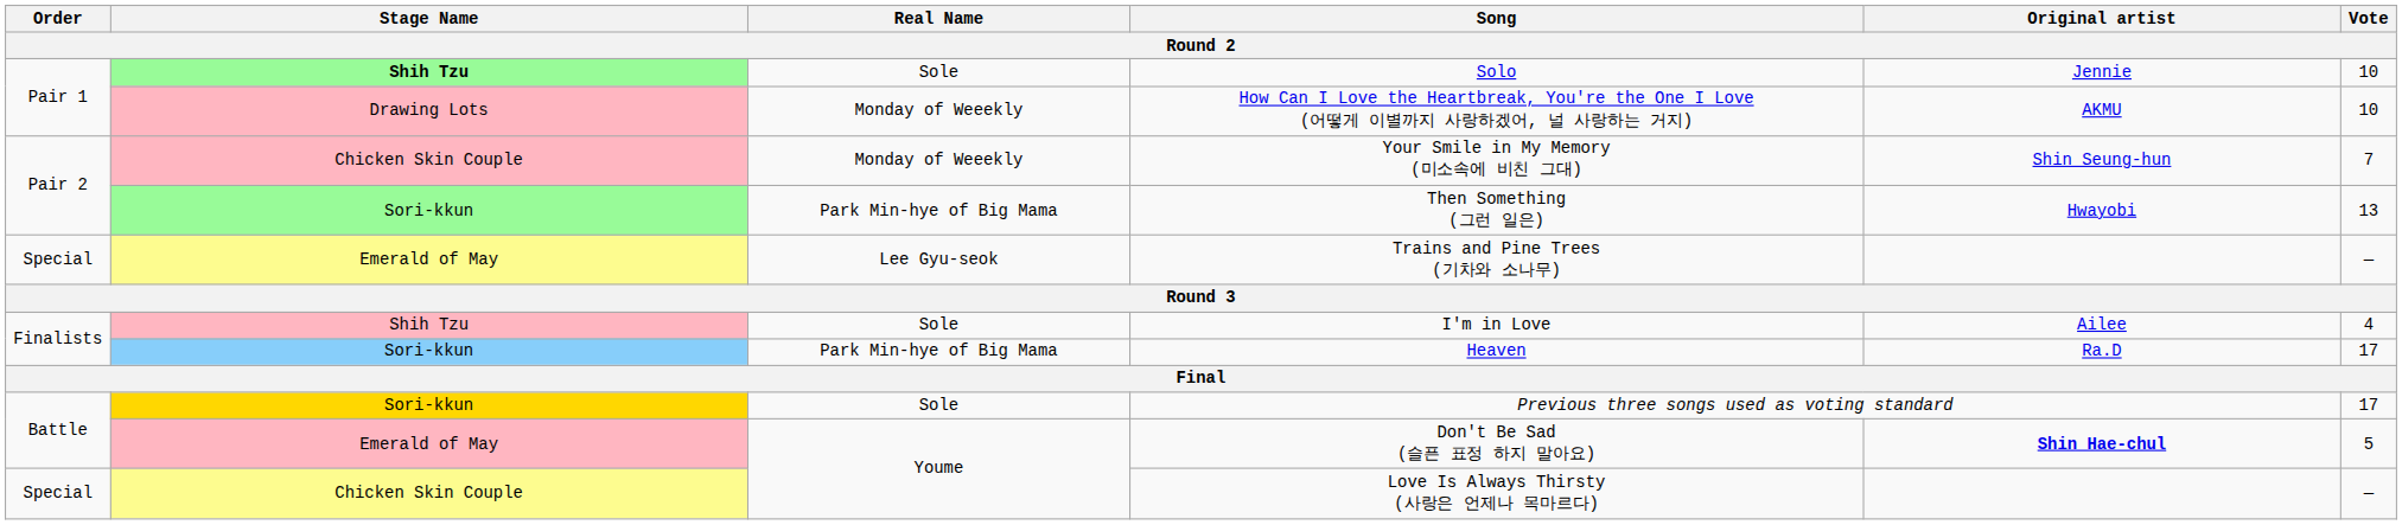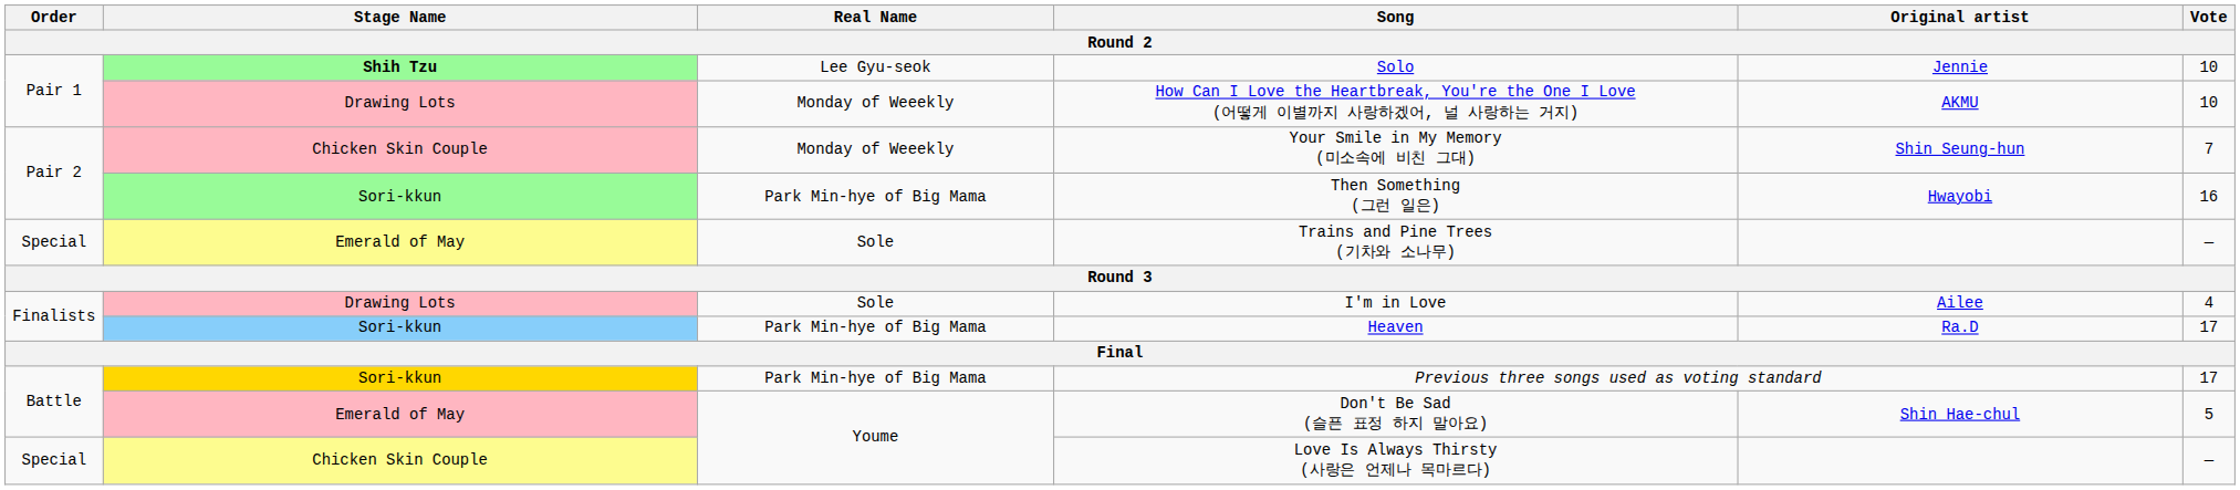 <table class="wikitable" style="text-align:center; width:95%;">
 <tr>
 <th style="width:1%;">Order</th>
 <th style="width:20%;">Stage Name</th>
 <th style="width:12%;">Real Name</th>
 <th style="width:23%;">Song</th>
 <th style="width:15%;">Original artist</th>
 <th style="width:1%;">Vote</th>
 </tr>
 <tr>
 <th colspan=6>Round 2</th>
 </tr>
 <tr>
 <td rowspan=2>Pair 1</td>
 <td bgcolor="palegreen"><strong>Shih Tzu</strong></td>
-<td>Sole</td>
+<td>Lee Gyu-seok</td>
 <td><a href='#'>Solo</a></td>
 <td><a href='#'>Jennie</a></td>
 <td>10</td>
 </tr>
 <tr>
 <td bgcolor="lightpink">Drawing Lots</td>
 <td>Monday of Weeekly</td>
 <td><a href='#'>How Can I Love the Heartbreak, You're the One I Love</a><br>(어떻게 이별까지 사랑하겠어, 널 사랑하는 거지)</td>
 <td><a href='#'>AKMU</a></td>
 <td>10</td>
 </tr>
 <tr>
 <td rowspan=2>Pair 2</td>
 <td bgcolor="lightpink">Chicken Skin Couple</td>
 <td>Monday of Weeekly</td>
 <td>Your Smile in My Memory<br>(미소속에 비친 그대)</td>
 <td><a href='#'>Shin Seung-hun</a></td>
 <td>7</td>
 </tr>
 <tr>
 <td bgcolor="palegreen">Sori-kkun</td>
 <td>Park Min-hye of Big Mama</td>
 <td>Then Something<br>(그런 일은)</td>
 <td><a href='#'>Hwayobi</a></td>
-<td>13</td>
+<td>16</td>
 </tr>
 <tr>
 <td>Special</td>
 <td bgcolor="#FDFC8F">Emerald of May</td>
-<td>Lee Gyu-seok</td>
+<td>Sole</td>
 <td>Trains and Pine Trees<br>(기차와 소나무)</td>
 <td></td>
 <td>—</td>
 </tr>
 <tr>
 <th colspan=6>Round 3</th>
 </tr>
 <tr>
 <td rowspan=2>Finalists</td>
-<td bgcolor="lightpink">Shih Tzu</td>
+<td bgcolor="lightpink">Drawing Lots</td>
 <td>Sole</td>
 <td>I'm in Love</td>
 <td><a href='#'>Ailee</a></td>
 <td>4</td>
 </tr>
 <tr>
 <td bgcolor="lightskyblue">Sori-kkun</td>
 <td>Park Min-hye of Big Mama</td>
 <td><a href='#'>Heaven</a></td>
 <td><a href='#'>Ra.D</a></td>
 <td>17</td>
 </tr>
 <tr>
 <th colspan=6>Final</th>
 </tr>
 <tr>
 <td rowspan=2>Battle</td>
 <td bgcolor="gold">Sori-kkun</td>
-<td>Sole</td>
+<td>Park Min-hye of Big Mama</td>
 <td colspan=2><em>Previous three songs used as voting standard</em></td>
 <td>17</td>
 </tr>
 <tr>
 <td bgcolor="lightpink">Emerald of May</td>
 <td rowspan=2>Youme</td>
 <td>Don't Be Sad<br>(슬픈 표정 하지 말아요)</td>
-<td><strong><a href='#'>Shin Hae-chul</a></strong></td>
+<td><a href='#'>Shin Hae-chul</a></td>
 <td>5</td>
 </tr>
 <tr>
 <td>Special</td>
 <td bgcolor="#FDFC8F">Chicken Skin Couple</td>
 <td>Love Is Always Thirsty<br>(사랑은 언제나 목마르다)</td>
 <td></td>
 <td>—</td>
 </tr>
 </table>
